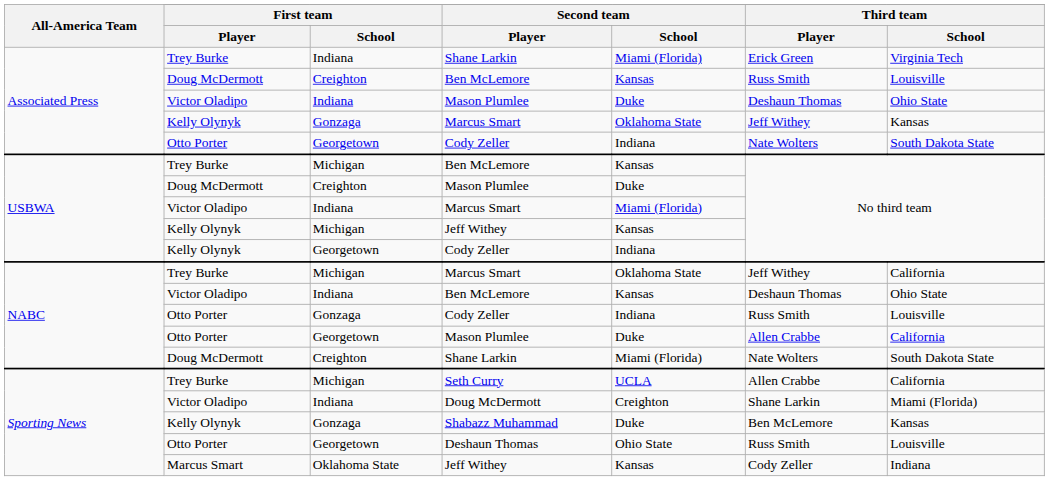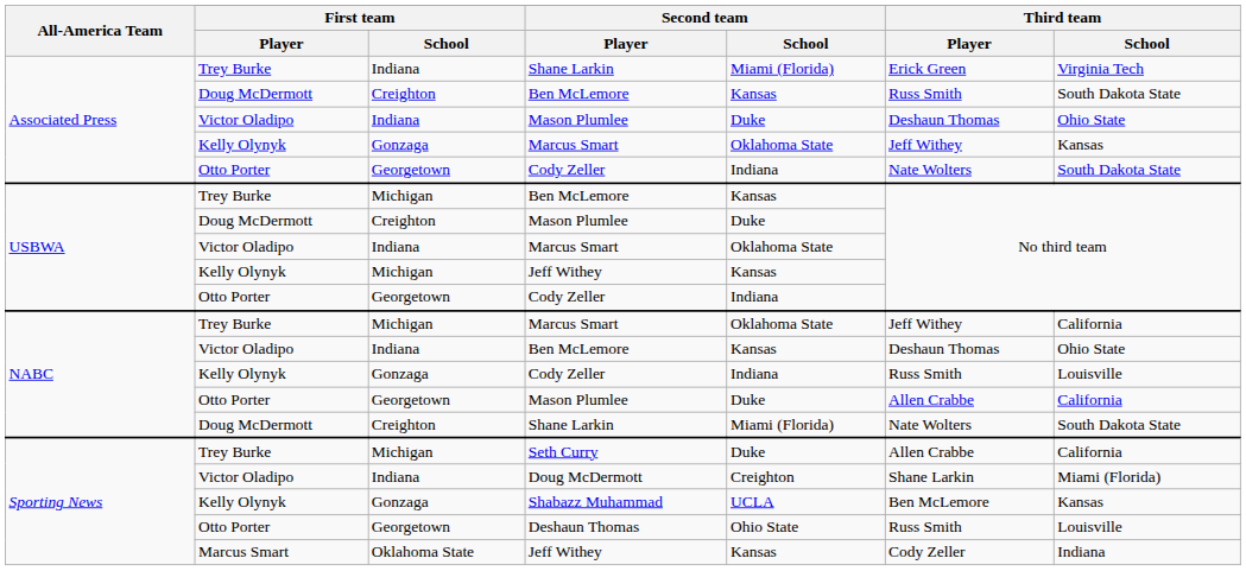 <table class="wikitable" style="width:98%;">
 <tr>
 <th rowspan=3>All-America Team</th>
 </tr>
 <tr>
 <th colspan=2>First team</th>
 <th colspan=2>Second team</th>
 <th colspan=2>Third team</th>
 </tr>
 <tr>
 <th>Player</th>
 <th>School</th>
 <th>Player</th>
 <th>School</th>
 <th>Player</th>
 <th>School</th>
 </tr>
 <tr>
 <td rowspan=5><a href='#'>Associated Press</a></td>
 <td><a href='#'>Trey Burke</a></td>
 <td>Indiana</td>
 <td><a href='#'>Shane Larkin</a></td>
 <td><a href='#'>Miami (Florida)</a></td>
 <td><a href='#'>Erick Green</a></td>
 <td><a href='#'>Virginia Tech</a></td>
 </tr>
 <tr>
 <td><a href='#'>Doug McDermott</a></td>
 <td><a href='#'>Creighton</a></td>
 <td><a href='#'>Ben McLemore</a></td>
 <td><a href='#'>Kansas</a></td>
 <td><a href='#'>Russ Smith</a></td>
-<td><a href='#'>Louisville</a></td>
+<td>South Dakota State</td>
 </tr>
 <tr>
 <td><a href='#'>Victor Oladipo</a></td>
 <td><a href='#'>Indiana</a></td>
 <td><a href='#'>Mason Plumlee</a></td>
 <td><a href='#'>Duke</a></td>
 <td><a href='#'>Deshaun Thomas</a></td>
 <td><a href='#'>Ohio State</a></td>
 </tr>
 <tr>
 <td><a href='#'>Kelly Olynyk</a></td>
 <td><a href='#'>Gonzaga</a></td>
 <td><a href='#'>Marcus Smart</a></td>
 <td><a href='#'>Oklahoma State</a></td>
 <td><a href='#'>Jeff Withey</a></td>
 <td>Kansas</td>
 </tr>
 <tr>
 <td><a href='#'>Otto Porter</a></td>
 <td><a href='#'>Georgetown</a></td>
 <td><a href='#'>Cody Zeller</a></td>
 <td>Indiana</td>
 <td><a href='#'>Nate Wolters</a></td>
 <td><a href='#'>South Dakota State</a></td>
 </tr>
 <tr style = "border-top:2px solid black;">
 <td rowspan=5><a href='#'>USBWA</a></td>
 <td>Trey Burke</td>
 <td>Michigan</td>
 <td>Ben McLemore</td>
 <td>Kansas</td>
 <td rowspan="5" colspan="2" style="text-align:center;">No third team</td>
 </tr>
 <tr>
 <td>Doug McDermott</td>
 <td>Creighton</td>
 <td>Mason Plumlee</td>
 <td>Duke</td>
 </tr>
 <tr>
 <td>Victor Oladipo</td>
 <td>Indiana</td>
 <td>Marcus Smart</td>
-<td><a href='#'>Miami (Florida)</a></td>
+<td>Oklahoma State</td>
 </tr>
 <tr>
 <td>Kelly Olynyk</td>
 <td>Michigan</td>
 <td>Jeff Withey</td>
 <td>Kansas</td>
 </tr>
 <tr>
-<td>Kelly Olynyk</td>
+<td>Otto Porter</td>
 <td>Georgetown</td>
 <td>Cody Zeller</td>
 <td>Indiana</td>
 </tr>
 <tr style = "border-top:2px solid black;">
 <td rowspan=5><a href='#'>NABC</a></td>
 <td>Trey Burke</td>
 <td>Michigan</td>
 <td>Marcus Smart</td>
 <td>Oklahoma State</td>
 <td>Jeff Withey</td>
 <td>California</td>
 </tr>
 <tr>
 <td>Victor Oladipo</td>
 <td>Indiana</td>
 <td>Ben McLemore</td>
 <td>Kansas</td>
 <td>Deshaun Thomas</td>
 <td>Ohio State</td>
 </tr>
 <tr>
-<td>Otto Porter</td>
+<td>Kelly Olynyk</td>
 <td>Gonzaga</td>
 <td>Cody Zeller</td>
 <td>Indiana</td>
 <td>Russ Smith</td>
 <td>Louisville</td>
 </tr>
 <tr>
 <td>Otto Porter</td>
 <td>Georgetown</td>
 <td>Mason Plumlee</td>
 <td>Duke</td>
 <td><a href='#'>Allen Crabbe</a></td>
 <td><a href='#'>California</a></td>
 </tr>
 <tr>
 <td>Doug McDermott</td>
 <td>Creighton</td>
 <td>Shane Larkin</td>
 <td>Miami (Florida)</td>
 <td>Nate Wolters</td>
 <td>South Dakota State</td>
 </tr>
 <tr style = "border-top:2px solid black;">
 <td rowspan=5><em><a href='#'>Sporting News</a></em></td>
 <td>Trey Burke</td>
 <td>Michigan</td>
 <td><a href='#'>Seth Curry</a></td>
-<td><a href='#'>UCLA</a></td>
+<td>Duke</td>
 <td>Allen Crabbe</td>
 <td>California</td>
 </tr>
 <tr>
 <td>Victor Oladipo</td>
 <td>Indiana</td>
 <td>Doug McDermott</td>
 <td>Creighton</td>
 <td>Shane Larkin</td>
 <td>Miami (Florida)</td>
 </tr>
 <tr>
 <td>Kelly Olynyk</td>
 <td>Gonzaga</td>
 <td><a href='#'>Shabazz Muhammad</a></td>
-<td>Duke</td>
+<td><a href='#'>UCLA</a></td>
 <td>Ben McLemore</td>
 <td>Kansas</td>
 </tr>
 <tr>
 <td>Otto Porter</td>
 <td>Georgetown</td>
 <td>Deshaun Thomas</td>
 <td>Ohio State</td>
 <td>Russ Smith</td>
 <td>Louisville</td>
 </tr>
 <tr>
 <td>Marcus Smart</td>
 <td>Oklahoma State</td>
 <td>Jeff Withey</td>
 <td>Kansas</td>
 <td>Cody Zeller</td>
 <td>Indiana</td>
 </tr>
 </table>
